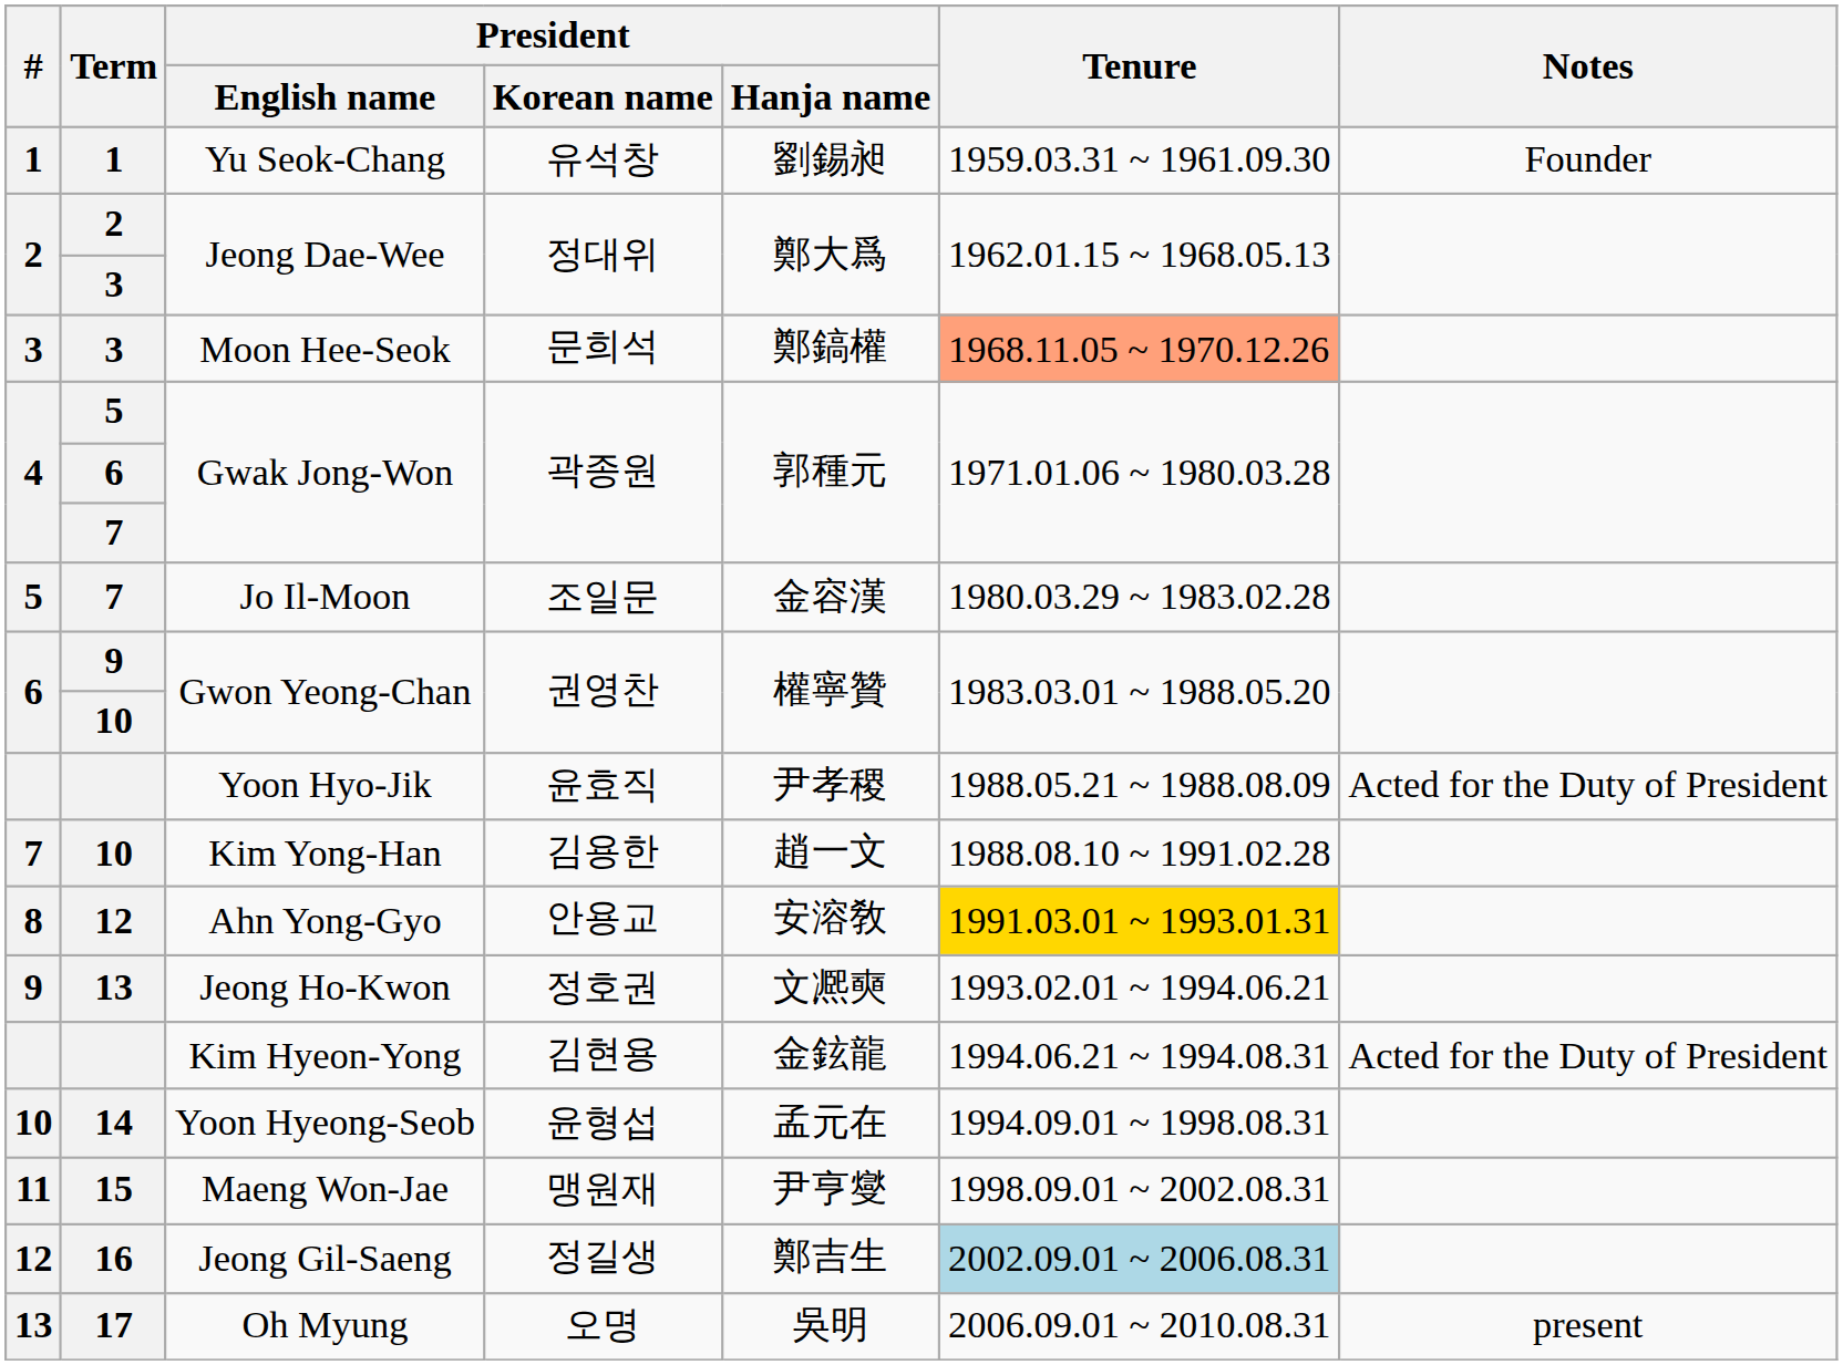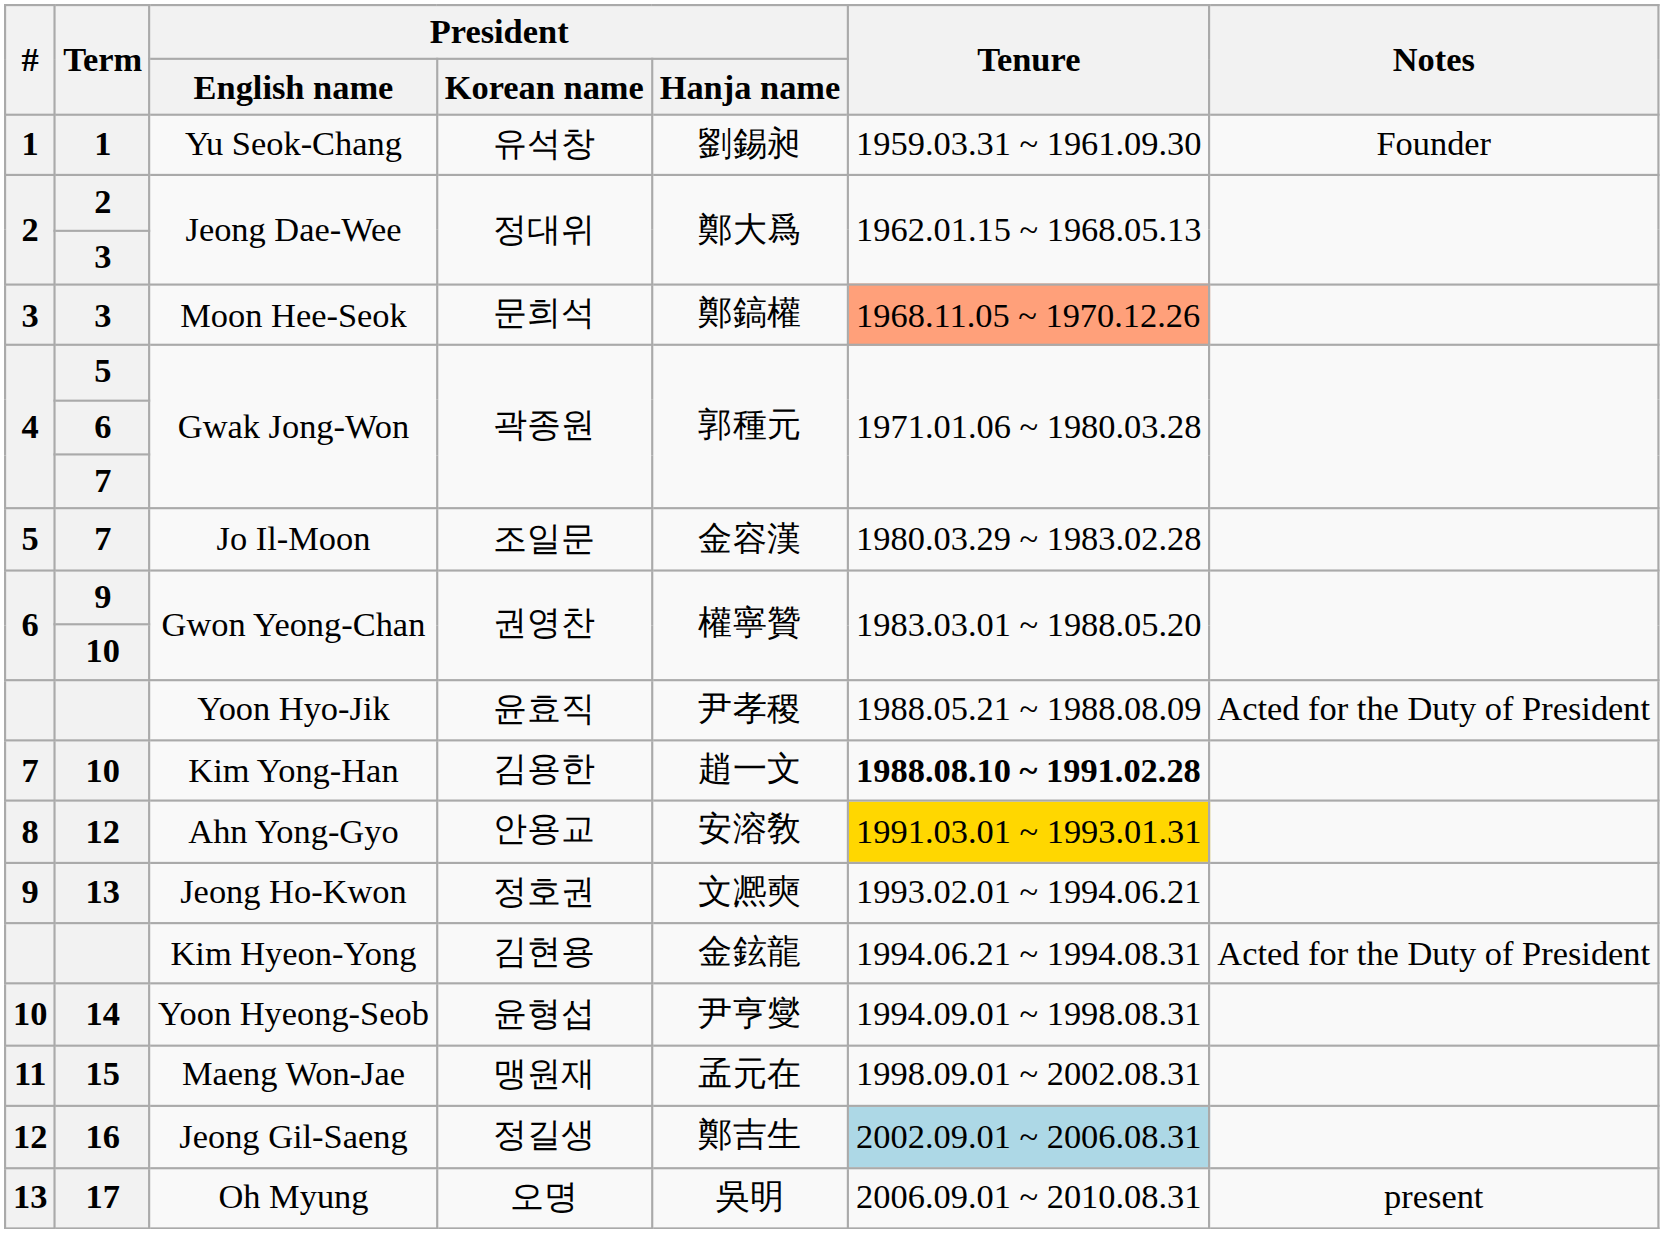 <table class="wikitable" border="1">
 <tr>
 <th rowspan="2">#</th>
 <th rowspan="2">Term</th>
 <th colspan="3">President</th>
 <th rowspan="2">Tenure</th>
 <th rowspan="2">Notes</th>
 </tr>
 <tr>
 <th>English name</th>
 <th>Korean name</th>
 <th>Hanja name</th>
 </tr>
 <tr>
 <th align="right">1</th>
 <th align="right">1</th>
 <td align="center">Yu Seok-Chang</td>
 <td align="center">유석창</td>
 <td align="center">劉錫昶</td>
 <td>1959.03.31 ~ 1961.09.30</td>
 <td align="center">Founder</td>
 </tr>
 <tr>
 <th rowspan="2" align="right">2</th>
 <th align="right">2</th>
 <td rowspan="2" align="center">Jeong Dae-Wee</td>
 <td rowspan="2" align="center">정대위</td>
 <td rowspan="2" align="center">鄭大爲</td>
 <td rowspan="2">1962.01.15 ~ 1968.05.13</td>
 <td rowspan="2"></td>
 </tr>
 <tr>
 <th align="right">3</th>
 </tr>
 <tr>
 <th align="right">3</th>
 <th align="right">3</th>
 <td align="center">Moon Hee-Seok</td>
 <td align="center">문희석</td>
 <td align="center">鄭鎬權</td>
 <td style="background: lightsalmon;">1968.11.05 ~ 1970.12.26</td>
 <td></td>
 </tr>
 <tr>
 <th rowspan="3" align="right">4</th>
 <th align="right">5</th>
 <td rowspan="3" align="center">Gwak Jong-Won</td>
 <td rowspan="3" align="center">곽종원</td>
 <td rowspan="3" align="center">郭種元</td>
 <td rowspan="3">1971.01.06 ~ 1980.03.28</td>
 <td rowspan="3"></td>
 </tr>
 <tr>
 <th align="right">6</th>
 </tr>
 <tr>
 <th align="right">7</th>
 </tr>
 <tr>
 <th align="right">5</th>
 <th align="right">7</th>
 <td align="center">Jo Il-Moon</td>
 <td align="center">조일문</td>
 <td align="center">金容漢</td>
 <td>1980.03.29 ~ 1983.02.28</td>
 <td></td>
 </tr>
 <tr>
 <th rowspan="2" align="right">6</th>
 <th align="right">9</th>
 <td rowspan="2" align="center">Gwon Yeong-Chan</td>
 <td rowspan="2" align="center">권영찬</td>
 <td rowspan="2" align="center">權寧贊</td>
 <td rowspan="2">1983.03.01 ~ 1988.05.20</td>
 <td rowspan="2"></td>
 </tr>
 <tr>
 <th align="right">10</th>
 </tr>
 <tr>
 <th align="right"></th>
 <th align="right"></th>
 <td align="center">Yoon Hyo-Jik</td>
 <td align="center">윤효직</td>
 <td align="center">尹孝稷</td>
 <td>1988.05.21 ~ 1988.08.09</td>
 <td>Acted for the Duty of President</td>
 </tr>
 <tr>
 <th align="right">7</th>
 <th align="right">10</th>
 <td align="center">Kim Yong-Han</td>
 <td align="center">김용한</td>
 <td align="center">趙一文</td>
-<td>1988.08.10 ~ 1991.02.28</td>
+<td><strong>1988.08.10 ~ 1991.02.28</strong></td>
 <td></td>
 </tr>
 <tr>
 <th align="right">8</th>
 <th align="right">12</th>
 <td align="center">Ahn Yong-Gyo</td>
 <td align="center">안용교</td>
 <td align="center">安溶敎</td>
 <td style="background: gold;">1991.03.01 ~ 1993.01.31</td>
 <td></td>
 </tr>
 <tr>
 <th align="right">9</th>
 <th align="right">13</th>
 <td align="center">Jeong Ho-Kwon</td>
 <td align="center">정호권</td>
 <td align="center">文凞奭</td>
 <td>1993.02.01 ~ 1994.06.21</td>
 <td></td>
 </tr>
 <tr>
 <th></th>
 <th></th>
 <td align="center">Kim Hyeon-Yong</td>
 <td align="center">김현용</td>
 <td align="center">金鉉龍</td>
 <td>1994.06.21 ~ 1994.08.31</td>
 <td>Acted for the Duty of President</td>
 </tr>
 <tr>
 <th align="right">10</th>
 <th align="right">14</th>
 <td align="center">Yoon Hyeong-Seob</td>
 <td align="center">윤형섭</td>
-<td align="center">孟元在</td>
+<td align="center">尹亨燮</td>
 <td>1994.09.01 ~ 1998.08.31</td>
 <td></td>
 </tr>
 <tr>
 <th align="right">11</th>
 <th align="right">15</th>
 <td align="center">Maeng Won-Jae</td>
 <td align="center">맹원재</td>
-<td align="center">尹亨燮</td>
+<td align="center">孟元在</td>
 <td>1998.09.01 ~ 2002.08.31</td>
 <td></td>
 </tr>
 <tr>
 <th align="right">12</th>
 <th align="right">16</th>
 <td align="center">Jeong Gil-Saeng</td>
 <td align="center">정길생</td>
 <td align="center">鄭吉生</td>
 <td style="background: lightblue;">2002.09.01 ~ 2006.08.31</td>
 <td></td>
 </tr>
 <tr>
 <th align="right">13</th>
 <th align="right">17</th>
 <td align="center">Oh Myung</td>
 <td align="center">오명</td>
 <td align="center">吳明</td>
 <td>2006.09.01 ~ 2010.08.31</td>
 <td align="center">present</td>
 </tr>
 </table>
